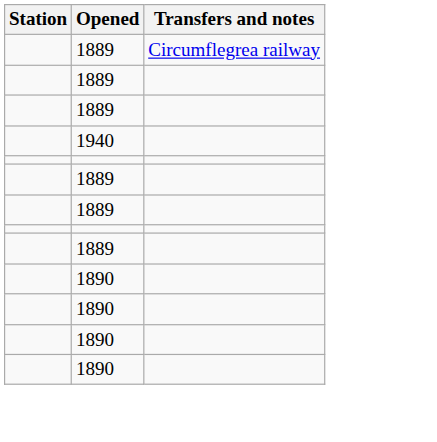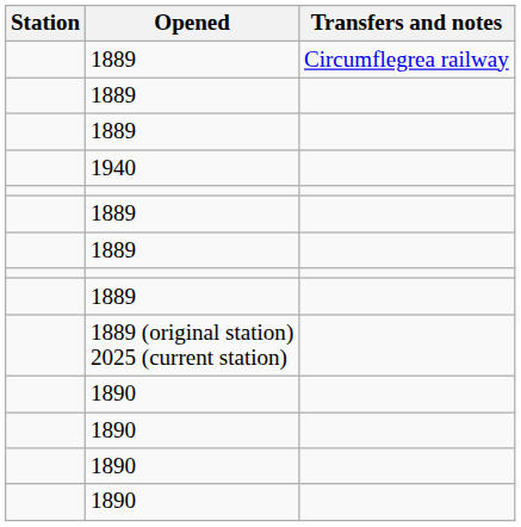 <table class="wikitable">
 <tr>
 <th>Station</th>
 <th>Opened</th>
 <th>Transfers and notes</th>
 </tr>
 <tr>
 <td></td>
 <td>1889</td>
 <td><a href='#'>Circumflegrea railway</a></td>
 </tr>
 <tr>
 <td></td>
 <td>1889</td>
 <td></td>
 </tr>
 <tr>
 <td></td>
 <td>1889</td>
 <td></td>
 </tr>
 <tr>
 <td></td>
 <td>1940</td>
 <td></td>
 </tr>
 <tr>
 <td></td>
 <td></td>
 <td></td>
 </tr>
 <tr>
 <td></td>
 <td>1889</td>
 <td></td>
 </tr>
 <tr>
 <td></td>
 <td>1889</td>
 <td></td>
 </tr>
 <tr>
 <td></td>
 <td></td>
 <td></td>
 </tr>
 <tr>
 <td></td>
 <td>1889</td>
 <td></td>
 </tr>
 <tr>
 <td></td>
+<td>1889 (original station)<br>2025 (current station)</td>
+<td></td>
+</tr>
+<tr>
+<td></td>
 <td>1890</td>
 <td></td>
 </tr>
 <tr>
 <td></td>
 <td>1890</td>
 <td></td>
 </tr>
 <tr>
 <td></td>
 <td>1890</td>
 <td></td>
 </tr>
 <tr>
 <td></td>
 <td>1890</td>
 <td></td>
 </tr>
 </table>
